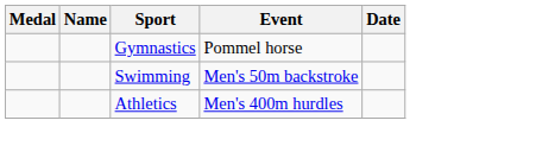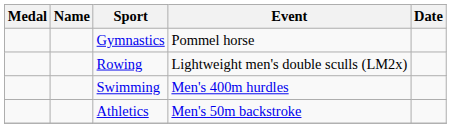 <table class="wikitable sortable"  style="font-size:95%">
 <tr>
 <th>Medal</th>
 <th>Name</th>
 <th>Sport</th>
 <th>Event</th>
 <th>Date</th>
 </tr>
 <tr>
 <td></td>
 <td></td>
 <td><a href='#'>Gymnastics</a></td>
 <td>Pommel horse</td>
 <td></td>
 </tr>
 <tr>
 <td></td>
+<td><br></td>
+<td><a href='#'>Rowing</a></td>
+<td>Lightweight men's double sculls (LM2x)</td>
+<td></td>
+</tr>
+<tr>
+<td></td>
 <td></td>
 <td><a href='#'>Swimming</a></td>
-<td><a href='#'>Men's 50m backstroke</a></td>
+<td><a href='#'>Men's 400m hurdles</a></td>
 <td></td>
 </tr>
 <tr>
 <td></td>
 <td></td>
 <td><a href='#'>Athletics</a></td>
-<td><a href='#'>Men's 400m hurdles</a></td>
+<td><a href='#'>Men's 50m backstroke</a></td>
 <td></td>
 </tr>
 <tr>
 </tr>
 </table>
